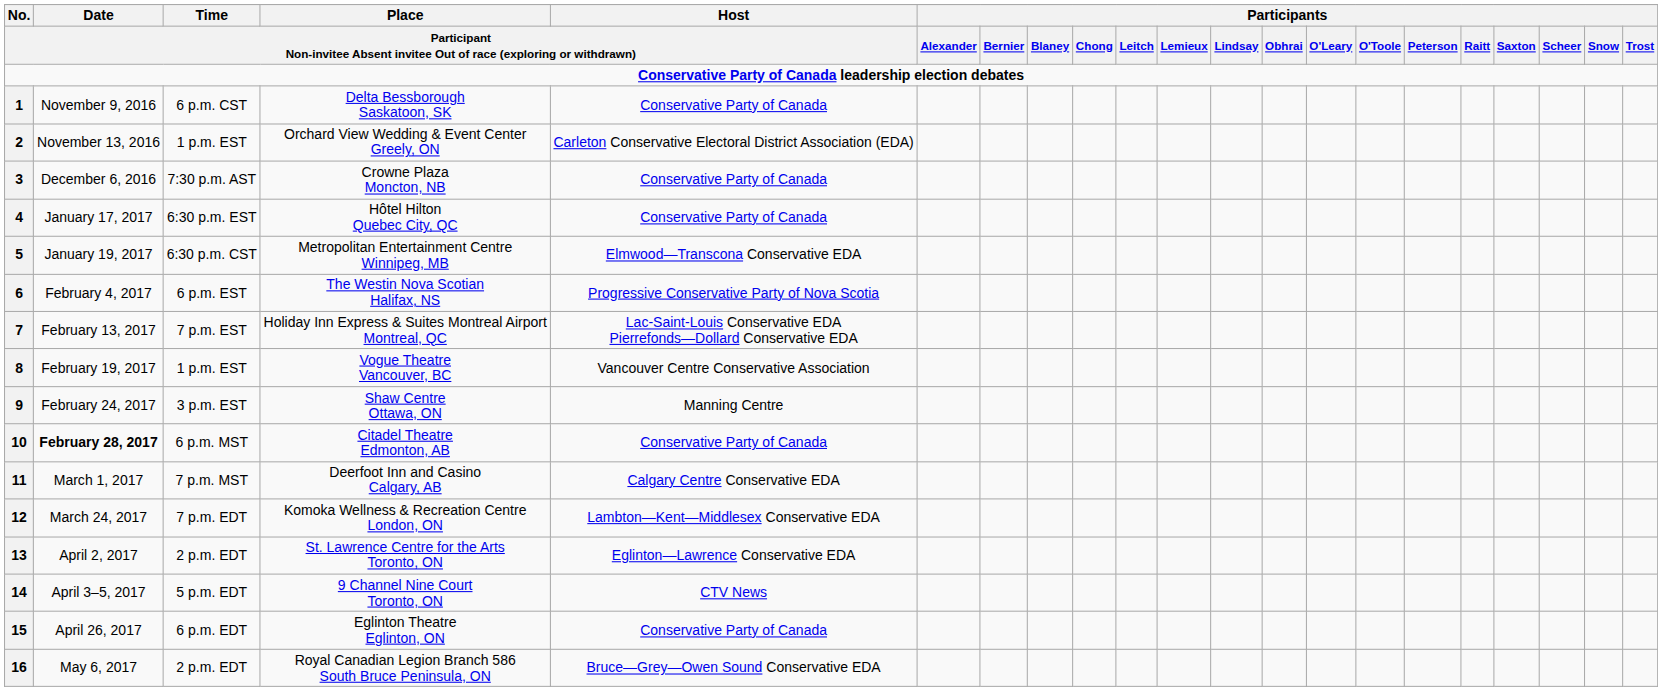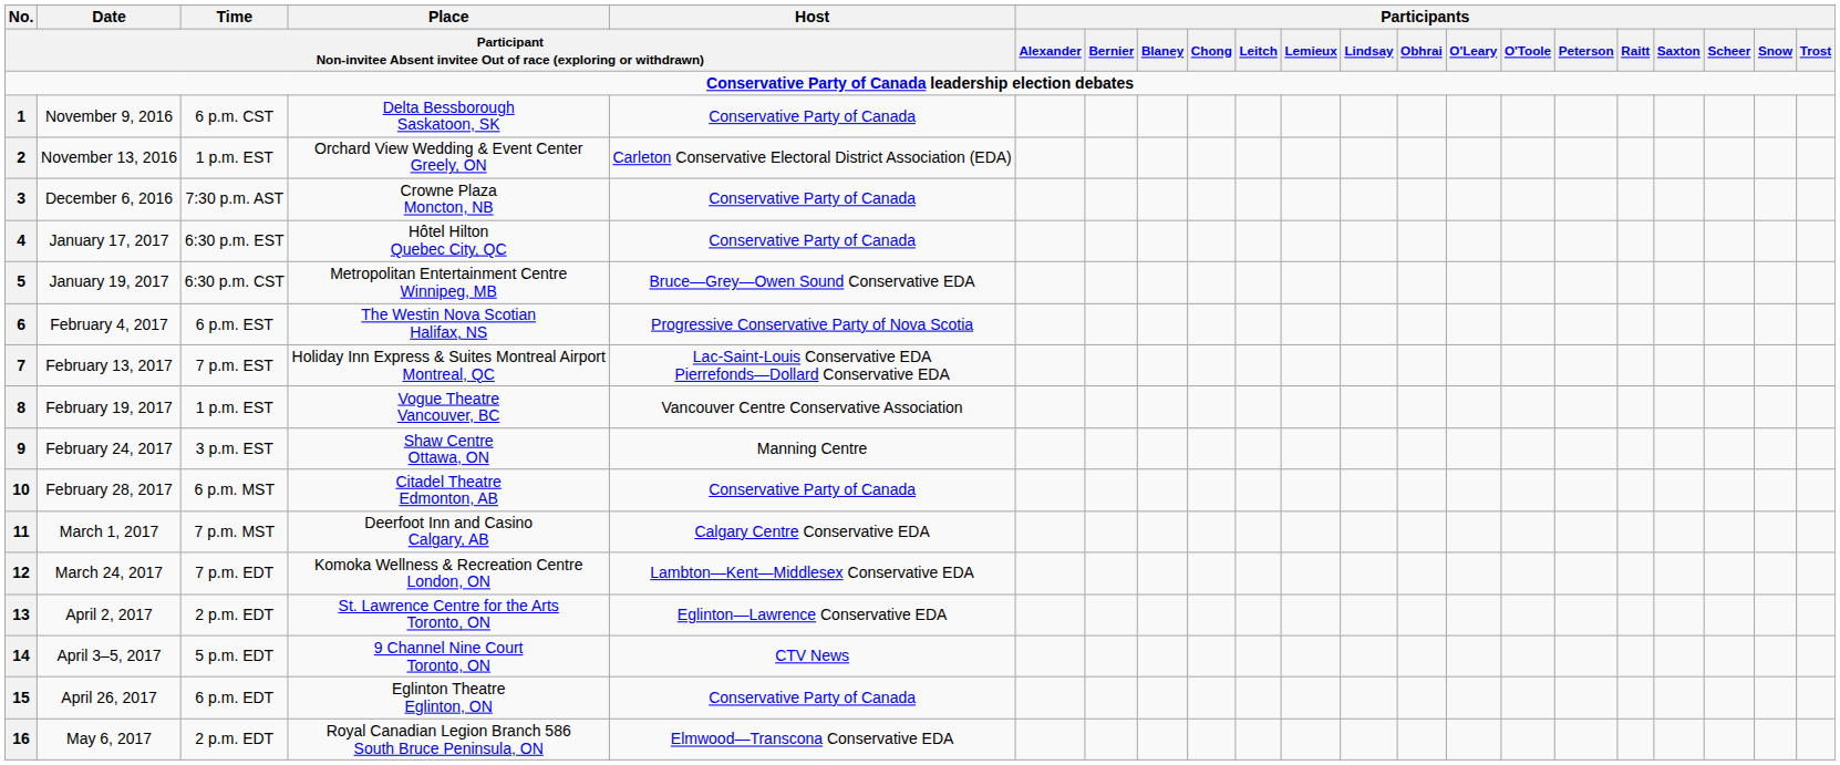 <table class="wikitable" style="font-size:85%; text-align:center;">
 <tr>
 </tr>
 <tr>
 <th style="white-space:nowrap;">No.</th>
 <th>Date</th>
 <th>Time</th>
 <th>Place</th>
 <th>Host</th>
 <th scope="col" colspan="18">Participants</th>
 </tr>
 <tr>
 <th colspan="5"><small> Participant <br>  Non-invitee  Absent invitee  Out of race (exploring or withdrawn)</small></th>
 <th scope="col" style="width:4em;"><small><a href='#'>Alexander</a></small></th>
 <th scope="col" style="width:4em;"><small><a href='#'>Bernier</a></small></th>
 <th scope="col" style="width:4em;"><small><a href='#'>Blaney</a></small></th>
 <th scope="col" style="width:4.5em;"><small><a href='#'>Chong</a></small></th>
 <th scope="col" style="width:4em;"><small><a href='#'>Leitch</a></small></th>
 <th scope="col" style="width:4em;"><small><a href='#'>Lemieux</a></small></th>
 <th scope="col" style="width:4em;"><small><a href='#'>Lindsay</a></small></th>
 <th scope="col" style="width:4em;"><small><a href='#'>Obhrai</a></small></th>
 <th scope="col" style="width:4em;"><small><a href='#'>O'Leary</a></small></th>
 <th scope="col" style="width:4em;"><small><a href='#'>O'Toole</a></small></th>
 <th scope="col" style="width:4em;"><small><a href='#'>Peterson</a></small></th>
 <th scope="col" style="width:4em;"><small><a href='#'>Raitt</a></small></th>
 <th scope="col" style="width:4em;"><small><a href='#'>Saxton</a></small></th>
 <th scope="col" style="width:4em;"><small><a href='#'>Scheer</a></small></th>
 <th scope="col" style="width:4em;"><small><a href='#'>Snow</a></small></th>
 <th scope="col" style="width:4em;"><small><a href='#'>Trost</a></small></th>
 </tr>
 <tr>
 <td colspan="22" style="background:#F9F9F9; color:black; vertical-align: top; text-align: center;" class="table-no"><strong><a href='#'>Conservative Party of Canada</a> leadership election debates</strong></td>
 </tr>
 <tr>
 <th>1</th>
 <td style="white-space:nowrap;">November 9, 2016</td>
 <td style="white-space:nowrap;">6 p.m. CST</td>
 <td style="white-space:nowrap;"><a href='#'>Delta Bessborough</a><br><a href='#'>Saskatoon, SK</a></td>
 <td style="white-space:nowrap; text-align:center;"><a href='#'>Conservative Party of Canada</a></td>
 <td></td>
 <td></td>
 <td></td>
 <td></td>
 <td></td>
 <td></td>
 <td></td>
 <td></td>
 <td></td>
 <td></td>
 <td></td>
 <td></td>
 <td></td>
 <td></td>
 <td></td>
 <td></td>
 </tr>
 <tr>
 <th>2</th>
 <td style="white-space:nowrap;">November 13, 2016</td>
 <td style="white-space:nowrap;">1 p.m. EST</td>
 <td style="white-space:nowrap;">Orchard View Wedding & Event Center<br><a href='#'>Greely, ON</a></td>
 <td style="white-space:nowrap; text-align:center;"><a href='#'>Carleton</a> Conservative Electoral District Association (EDA)</td>
 <td></td>
 <td></td>
 <td></td>
 <td></td>
 <td></td>
 <td></td>
 <td></td>
 <td></td>
 <td></td>
 <td></td>
 <td></td>
 <td></td>
 <td></td>
 <td></td>
 <td></td>
 <td></td>
 </tr>
 <tr>
 <th>3</th>
 <td style="white-space:nowrap;">December 6, 2016</td>
 <td style="white-space:nowrap;">7:30 p.m. AST</td>
 <td style="white-space:nowrap;">Crowne Plaza<br><a href='#'>Moncton, NB</a></td>
 <td style="white-space:nowrap; text-align:center;"><a href='#'>Conservative Party of Canada</a></td>
 <td></td>
 <td></td>
 <td></td>
 <td></td>
 <td></td>
 <td></td>
 <td></td>
 <td></td>
 <td></td>
 <td></td>
 <td></td>
 <td></td>
 <td></td>
 <td></td>
 <td></td>
 <td></td>
 </tr>
 <tr>
 <th>4</th>
 <td style="white-space:nowrap;">January 17, 2017</td>
 <td style="white-space:nowrap;">6:30 p.m. EST</td>
 <td style="white-space:nowrap;">Hôtel Hilton <br><a href='#'>Quebec City, QC</a></td>
 <td style="white-space:nowrap; text-align:center;"><a href='#'>Conservative Party of Canada</a></td>
 <td></td>
 <td></td>
 <td></td>
 <td></td>
 <td></td>
 <td></td>
 <td></td>
 <td></td>
 <td></td>
 <td></td>
 <td></td>
 <td></td>
 <td></td>
 <td></td>
 <td></td>
 <td></td>
 </tr>
 <tr>
 <th>5</th>
 <td style="white-space:nowrap;">January 19, 2017</td>
 <td style="white-space:nowrap;">6:30 p.m. CST</td>
 <td style="white-space:nowrap;">Metropolitan Entertainment Centre<br><a href='#'>Winnipeg, MB</a></td>
-<td style="white-space:nowrap; text-align:center;"><a href='#'>Elmwood—Transcona</a> Conservative EDA</td>
+<td style="white-space:nowrap; text-align:center;"><a href='#'>Bruce—Grey—Owen Sound</a> Conservative EDA</td>
 <td></td>
 <td></td>
 <td></td>
 <td></td>
 <td></td>
 <td></td>
 <td></td>
 <td></td>
 <td></td>
 <td></td>
 <td></td>
 <td></td>
 <td></td>
 <td></td>
 <td></td>
 <td></td>
 </tr>
 <tr>
 <th>6</th>
 <td style="white-space:nowrap;">February 4, 2017</td>
 <td style="white-space:nowrap;">6 p.m. EST</td>
 <td style="white-space:nowrap;"><a href='#'>The Westin Nova Scotian</a><br><a href='#'>Halifax, NS</a></td>
 <td style="white-space:nowrap; text-align:center;"><a href='#'>Progressive Conservative Party of Nova Scotia</a></td>
 <td></td>
 <td></td>
 <td></td>
 <td></td>
 <td></td>
 <td></td>
 <td></td>
 <td></td>
 <td></td>
 <td></td>
 <td></td>
 <td></td>
 <td></td>
 <td></td>
 <td></td>
 <td></td>
 </tr>
 <tr>
 <th>7</th>
 <td style="white-space:nowrap;">February 13, 2017</td>
 <td style="white-space:nowrap;">7 p.m. EST</td>
 <td style="white-space:nowrap;">Holiday Inn Express & Suites Montreal Airport<br><a href='#'>Montreal, QC</a></td>
 <td style="white-space:nowrap; text-align:center;"><a href='#'>Lac-Saint-Louis</a> Conservative EDA<br><a href='#'>Pierrefonds—Dollard</a> Conservative EDA</td>
 <td></td>
 <td></td>
 <td></td>
 <td></td>
 <td></td>
 <td></td>
 <td></td>
 <td></td>
 <td></td>
 <td></td>
 <td></td>
 <td></td>
 <td></td>
 <td></td>
 <td></td>
 <td></td>
 </tr>
 <tr>
 <th>8</th>
 <td style="white-space:nowrap;">February 19, 2017</td>
 <td style="white-space:nowrap;">1 p.m. EST</td>
 <td style="white-space:nowrap;"><a href='#'>Vogue Theatre</a><br><a href='#'>Vancouver, BC</a></td>
 <td style="white-space:nowrap; text-align:center;">Vancouver Centre Conservative Association</td>
 <td></td>
 <td></td>
 <td></td>
 <td></td>
 <td></td>
 <td></td>
 <td></td>
 <td></td>
 <td></td>
 <td></td>
 <td></td>
 <td></td>
 <td></td>
 <td></td>
 <td></td>
 <td></td>
 </tr>
 <tr>
 <th>9</th>
 <td style="white-space:nowrap;">February 24, 2017</td>
 <td style="white-space:nowrap;">3 p.m. EST</td>
 <td style="white-space:nowrap;"><a href='#'>Shaw Centre</a><br><a href='#'>Ottawa, ON</a></td>
 <td style="white-space:nowrap; text-align:center;">Manning Centre</td>
 <td></td>
 <td></td>
 <td></td>
 <td></td>
 <td></td>
 <td></td>
 <td></td>
 <td></td>
 <td></td>
 <td></td>
 <td></td>
 <td></td>
 <td></td>
 <td></td>
 <td></td>
 <td></td>
 </tr>
 <tr>
 <th>10</th>
-<td style="white-space:nowrap;"><strong>February 28, 2017</strong></td>
+<td style="white-space:nowrap;">February 28, 2017</td>
 <td style="white-space:nowrap;">6 p.m. MST</td>
 <td style="white-space:nowrap;"><a href='#'>Citadel Theatre</a><br><a href='#'>Edmonton, AB</a></td>
 <td style="white-space:nowrap; text-align:center;"><a href='#'>Conservative Party of Canada</a></td>
 <td></td>
 <td></td>
 <td></td>
 <td></td>
 <td></td>
 <td></td>
 <td></td>
 <td></td>
 <td></td>
 <td></td>
 <td></td>
 <td></td>
 <td></td>
 <td></td>
 <td></td>
 <td></td>
 </tr>
 <tr>
 <th>11</th>
 <td style="white-space:nowrap;">March 1, 2017</td>
 <td style="white-space:nowrap;">7 p.m. MST</td>
 <td style="white-space:nowrap;">Deerfoot Inn and Casino<br><a href='#'>Calgary, AB</a></td>
 <td style="white-space:nowrap; text-align:center;"><a href='#'>Calgary Centre</a> Conservative EDA</td>
 <td></td>
 <td></td>
 <td></td>
 <td></td>
 <td></td>
 <td></td>
 <td></td>
 <td></td>
 <td></td>
 <td></td>
 <td></td>
 <td></td>
 <td></td>
 <td></td>
 <td></td>
 <td></td>
 </tr>
 <tr>
 <th>12</th>
 <td style="white-space:nowrap;">March 24, 2017</td>
 <td style="white-space:nowrap;">7 p.m. EDT</td>
 <td style="white-space:nowrap;">Komoka Wellness & Recreation Centre<br><a href='#'>London, ON</a></td>
 <td style="white-space:nowrap; text-align:center;"><a href='#'>Lambton—Kent—Middlesex</a> Conservative EDA</td>
 <td></td>
 <td></td>
 <td></td>
 <td></td>
 <td></td>
 <td></td>
 <td></td>
 <td></td>
 <td></td>
 <td></td>
 <td></td>
 <td></td>
 <td></td>
 <td></td>
 <td></td>
 <td></td>
 </tr>
 <tr>
 <th>13</th>
 <td style="white-space:nowrap;">April 2, 2017</td>
 <td style="white-space:nowrap;">2 p.m. EDT</td>
 <td style="white-space:nowrap;"><a href='#'>St. Lawrence Centre for the Arts</a> <br><a href='#'>Toronto, ON</a></td>
 <td style="white-space:nowrap; text-align:center;"><a href='#'>Eglinton—Lawrence</a> Conservative EDA</td>
 <td></td>
 <td></td>
 <td></td>
 <td></td>
 <td></td>
 <td></td>
 <td></td>
 <td></td>
 <td></td>
 <td></td>
 <td></td>
 <td></td>
 <td></td>
 <td></td>
 <td></td>
 <td></td>
 </tr>
 <tr>
 <th>14</th>
 <td style="white-space:nowrap;">April 3–5, 2017</td>
 <td style="white-space:nowrap;">5 p.m. EDT</td>
 <td style="white-space:nowrap;"><a href='#'>9 Channel Nine Court</a><br><a href='#'>Toronto, ON</a></td>
 <td style="white-space:nowrap; text-align:center;"><a href='#'>CTV News</a></td>
 <td></td>
 <td></td>
 <td></td>
 <td></td>
 <td></td>
 <td></td>
 <td></td>
 <td></td>
 <td></td>
 <td></td>
 <td></td>
 <td></td>
 <td></td>
 <td></td>
 <td></td>
 <td></td>
 </tr>
 <tr>
 <th>15</th>
 <td style="white-space:nowrap;">April 26, 2017</td>
 <td style="white-space:nowrap;">6 p.m. EDT</td>
 <td style="white-space:nowrap;">Eglinton Theatre<br><a href='#'>Eglinton, ON</a></td>
 <td style="white-space:nowrap; text-align:center;"><a href='#'>Conservative Party of Canada</a></td>
 <td></td>
 <td></td>
 <td></td>
 <td></td>
 <td></td>
 <td></td>
 <td></td>
 <td></td>
 <td></td>
 <td></td>
 <td></td>
 <td></td>
 <td></td>
 <td></td>
 <td></td>
 <td></td>
 </tr>
 <tr>
 <th>16</th>
 <td style="white-space:nowrap;">May 6, 2017</td>
 <td style="white-space:nowrap;">2 p.m. EDT</td>
 <td style="white-space:nowrap;">Royal Canadian Legion Branch 586 <br><a href='#'>South Bruce Peninsula, ON</a></td>
-<td style="white-space:nowrap; text-align:center;"><a href='#'>Bruce—Grey—Owen Sound</a> Conservative EDA</td>
+<td style="white-space:nowrap; text-align:center;"><a href='#'>Elmwood—Transcona</a> Conservative EDA</td>
 <td></td>
 <td></td>
 <td></td>
 <td></td>
 <td></td>
 <td></td>
 <td></td>
 <td></td>
 <td></td>
 <td></td>
 <td></td>
 <td></td>
 <td></td>
 <td></td>
 <td></td>
 <td></td>
 </tr>
 </table>
